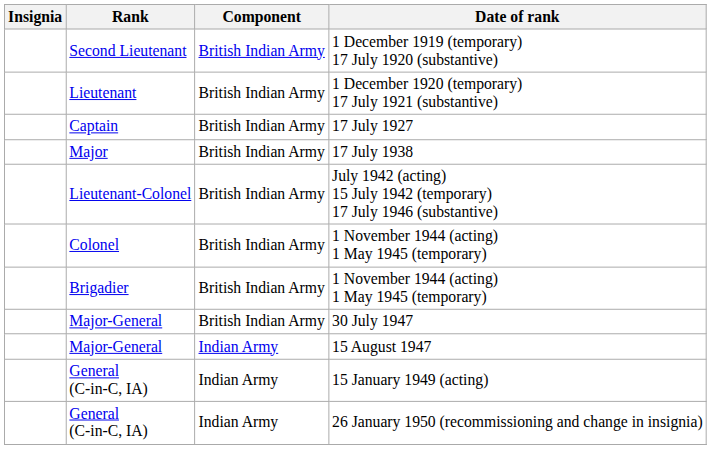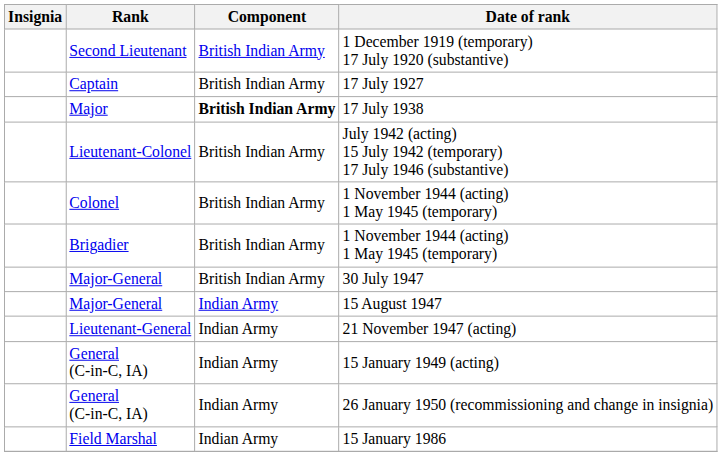 <table class="wikitable" style="background:white">
 <tr>
 <th>Insignia</th>
 <th>Rank</th>
 <th>Component</th>
 <th>Date of rank</th>
 </tr>
 <tr>
 <td align="center"></td>
 <td><a href='#'>Second Lieutenant</a></td>
 <td><a href='#'>British Indian Army</a></td>
 <td>1 December 1919 (temporary)<br>17 July 1920 (substantive)</td>
 </tr>
 <tr>
 <td align="center"></td>
-<td><a href='#'>Lieutenant</a></td>
-<td>British Indian Army</td>
-<td>1 December 1920 (temporary)<br>17 July 1921 (substantive)</td>
-</tr>
-<tr>
-<td align="center"></td>
 <td><a href='#'>Captain</a></td>
 <td>British Indian Army</td>
 <td>17 July 1927</td>
 </tr>
 <tr>
 <td align="center"></td>
 <td><a href='#'>Major</a></td>
-<td>British Indian Army</td>
+<td><strong>British Indian Army</strong></td>
 <td>17 July 1938</td>
 </tr>
 <tr>
 <td align="center"></td>
 <td><a href='#'>Lieutenant-Colonel</a></td>
 <td>British Indian Army</td>
 <td>July 1942 (acting)<br>15 July 1942 (temporary)<br>17 July 1946 (substantive)</td>
 </tr>
 <tr>
 <td align="center"></td>
 <td><a href='#'>Colonel</a></td>
 <td>British Indian Army</td>
 <td>1 November 1944 (acting)<br>1 May 1945 (temporary)</td>
 </tr>
 <tr>
 <td align="center"></td>
 <td><a href='#'>Brigadier</a></td>
 <td>British Indian Army</td>
 <td>1 November 1944 (acting)<br>1 May 1945 (temporary)</td>
 </tr>
 <tr>
 <td align="center"></td>
 <td><a href='#'>Major-General</a></td>
 <td>British Indian Army</td>
 <td>30 July 1947</td>
 </tr>
 <tr>
 <td align="center"></td>
 <td><a href='#'>Major-General</a></td>
 <td><a href='#'>Indian Army</a></td>
 <td>15 August 1947</td>
 </tr>
 <tr>
 <td align="center"></td>
+<td><a href='#'>Lieutenant-General</a></td>
+<td>Indian Army</td>
+<td>21 November 1947 (acting)</td>
+</tr>
+<tr>
+<td align="center"></td>
 <td><a href='#'>General</a><br>(C-in-C, IA)</td>
 <td>Indian Army</td>
 <td>15 January 1949 (acting)</td>
 </tr>
 <tr>
 <td align="center"></td>
 <td><a href='#'>General</a><br>(C-in-C, IA)</td>
 <td>Indian Army</td>
 <td>26 January 1950 (recommissioning and change in insignia)</td>
 </tr>
 <tr>
+<td align="center"></td>
+<td><a href='#'>Field Marshal</a></td>
+<td>Indian Army</td>
+<td>15 January 1986</td>
+</tr>
+<tr>
 </tr>
 </table>
